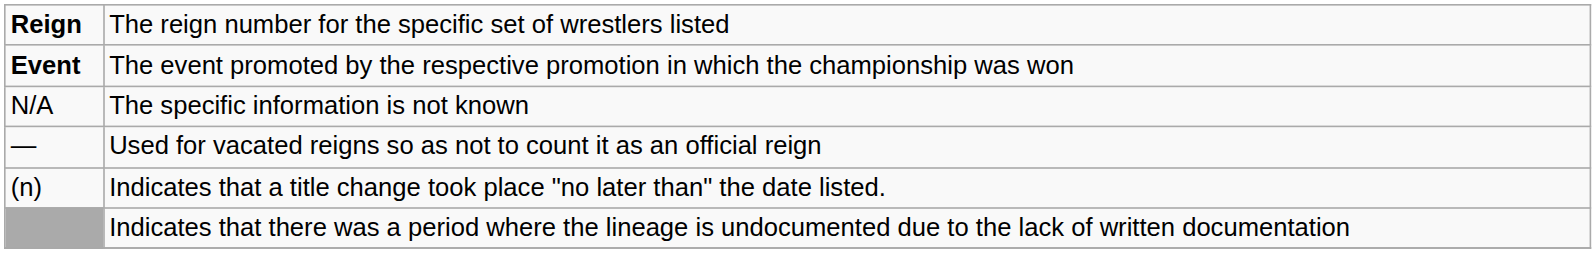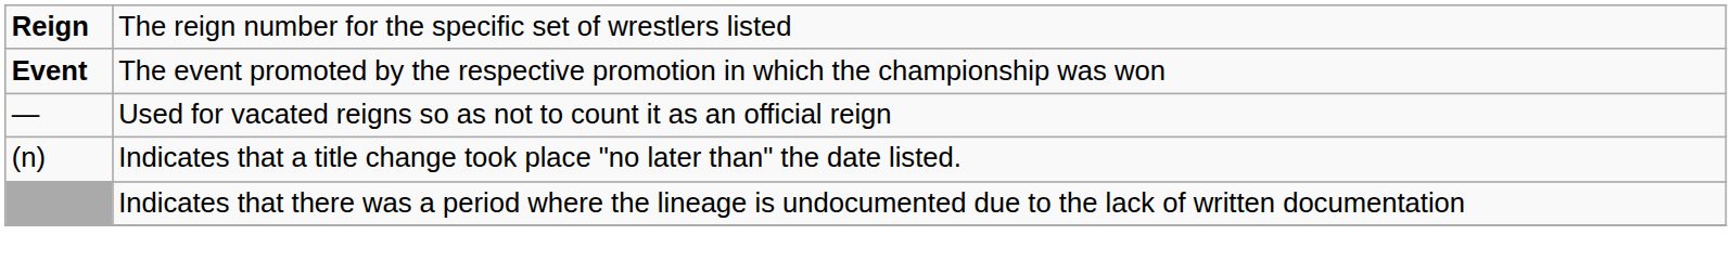 <table class="wikitable" width=50%>
 <tr>
 <td><strong>Reign</strong></td>
 <td>The reign number for the specific set of wrestlers listed</td>
 </tr>
 <tr>
 <td><strong>Event</strong></td>
 <td>The event promoted by the respective promotion in which the championship was won</td>
-</tr>
-<tr>
-<td>N/A</td>
-<td>The specific information is not known</td>
 </tr>
 <tr>
 <td>—</td>
 <td>Used for vacated reigns so as not to count it as an official reign</td>
 </tr>
 <tr>
 <td>(n)</td>
 <td>Indicates that a title change took place "no later than" the date listed.</td>
 </tr>
 <tr>
 <td style="background: #aaaaaa;"> </td>
 <td>Indicates that there was a period where the lineage is undocumented due to the lack of written documentation</td>
 </tr>
 <tr>
 </tr>
 </table>
